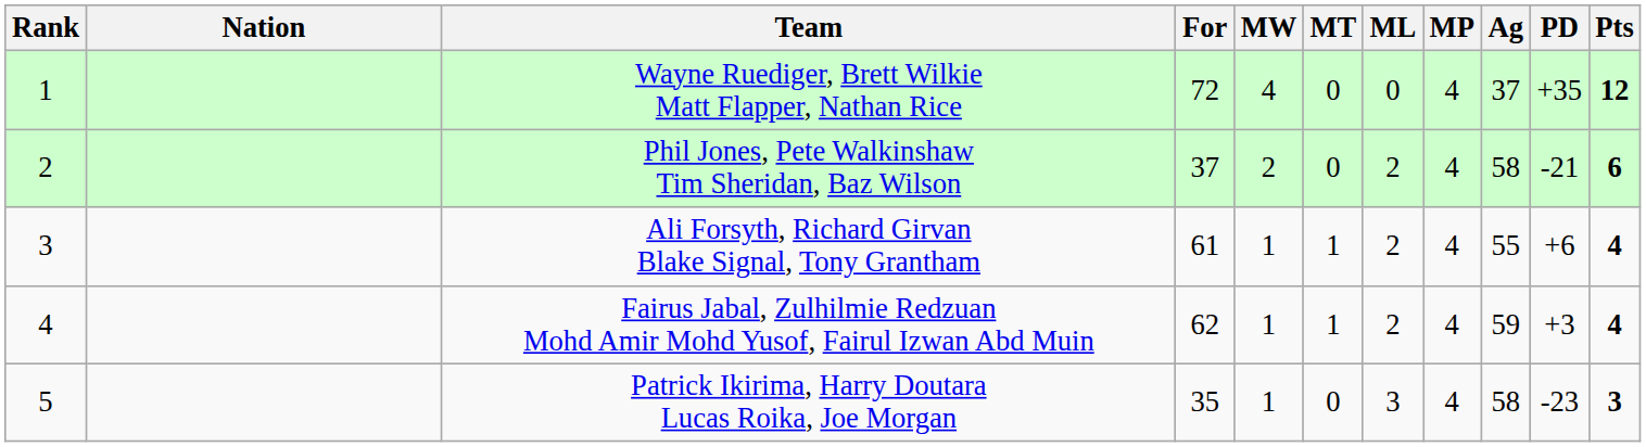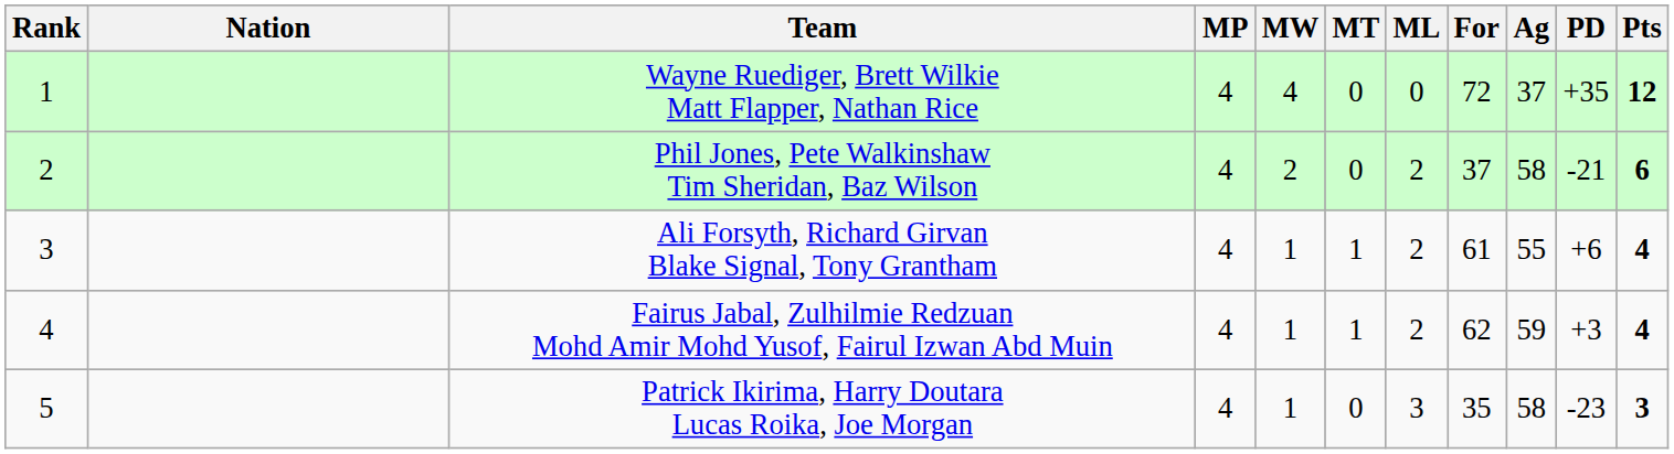 <table class=wikitable style="text-align:center">
 <tr>
 <th width=20>Rank</th>
 <th width=190>Nation</th>
 <th width=400>Team</th>
-<th width=20>For</th>
+<th width=20>MP</th>
 <th width=20>MW</th>
 <th width=20>MT</th>
 <th width=20>ML</th>
-<th width=20>MP</th>
+<th width=20>For</th>
 <th width=20>Ag</th>
 <th width=20>PD</th>
 <th width=20>Pts</th>
 </tr>
 <tr bgcolor="#ccffcc">
 <td>1</td>
 <td align=left><strong></strong></td>
 <td><a href='#'>Wayne Ruediger</a>, <a href='#'>Brett Wilkie</a><br> <a href='#'>Matt Flapper</a>, <a href='#'>Nathan Rice</a></td>
-<td>72</td>
+<td>4</td>
 <td>4</td>
 <td>0</td>
 <td>0</td>
-<td>4</td>
+<td>72</td>
 <td>37</td>
 <td>+35</td>
 <td><strong>12</strong></td>
 </tr>
 <tr bgcolor="#ccffcc">
 <td>2</td>
 <td align=left><strong></strong></td>
 <td><a href='#'>Phil Jones</a>, <a href='#'>Pete Walkinshaw</a><br> <a href='#'>Tim Sheridan</a>, <a href='#'>Baz Wilson</a></td>
-<td>37</td>
+<td>4</td>
 <td>2</td>
 <td>0</td>
 <td>2</td>
-<td>4</td>
+<td>37</td>
 <td>58</td>
 <td>-21</td>
 <td><strong>6</strong></td>
 </tr>
 <tr>
 <td>3</td>
 <td align=left></td>
 <td><a href='#'>Ali Forsyth</a>, <a href='#'>Richard Girvan</a><br><a href='#'>Blake Signal</a>, <a href='#'>Tony Grantham</a></td>
-<td>61</td>
+<td>4</td>
 <td>1</td>
 <td>1</td>
 <td>2</td>
-<td>4</td>
+<td>61</td>
 <td>55</td>
 <td>+6</td>
 <td><strong>4</strong></td>
 </tr>
 <tr>
 <td>4</td>
 <td align=left></td>
 <td><a href='#'>Fairus Jabal</a>, <a href='#'>Zulhilmie Redzuan</a><br> <a href='#'>Mohd Amir Mohd Yusof</a>, <a href='#'>Fairul Izwan Abd Muin</a></td>
-<td>62</td>
+<td>4</td>
 <td>1</td>
 <td>1</td>
 <td>2</td>
-<td>4</td>
+<td>62</td>
 <td>59</td>
 <td>+3</td>
 <td><strong>4</strong></td>
 </tr>
 <tr>
 <td>5</td>
 <td align=left></td>
 <td><a href='#'>Patrick Ikirima</a>, <a href='#'>Harry Doutara</a><br><a href='#'>Lucas Roika</a>, <a href='#'>Joe Morgan</a></td>
-<td>35</td>
+<td>4</td>
 <td>1</td>
 <td>0</td>
 <td>3</td>
-<td>4</td>
+<td>35</td>
 <td>58</td>
 <td>-23</td>
 <td><strong>3</strong></td>
 </tr>
 </table>
